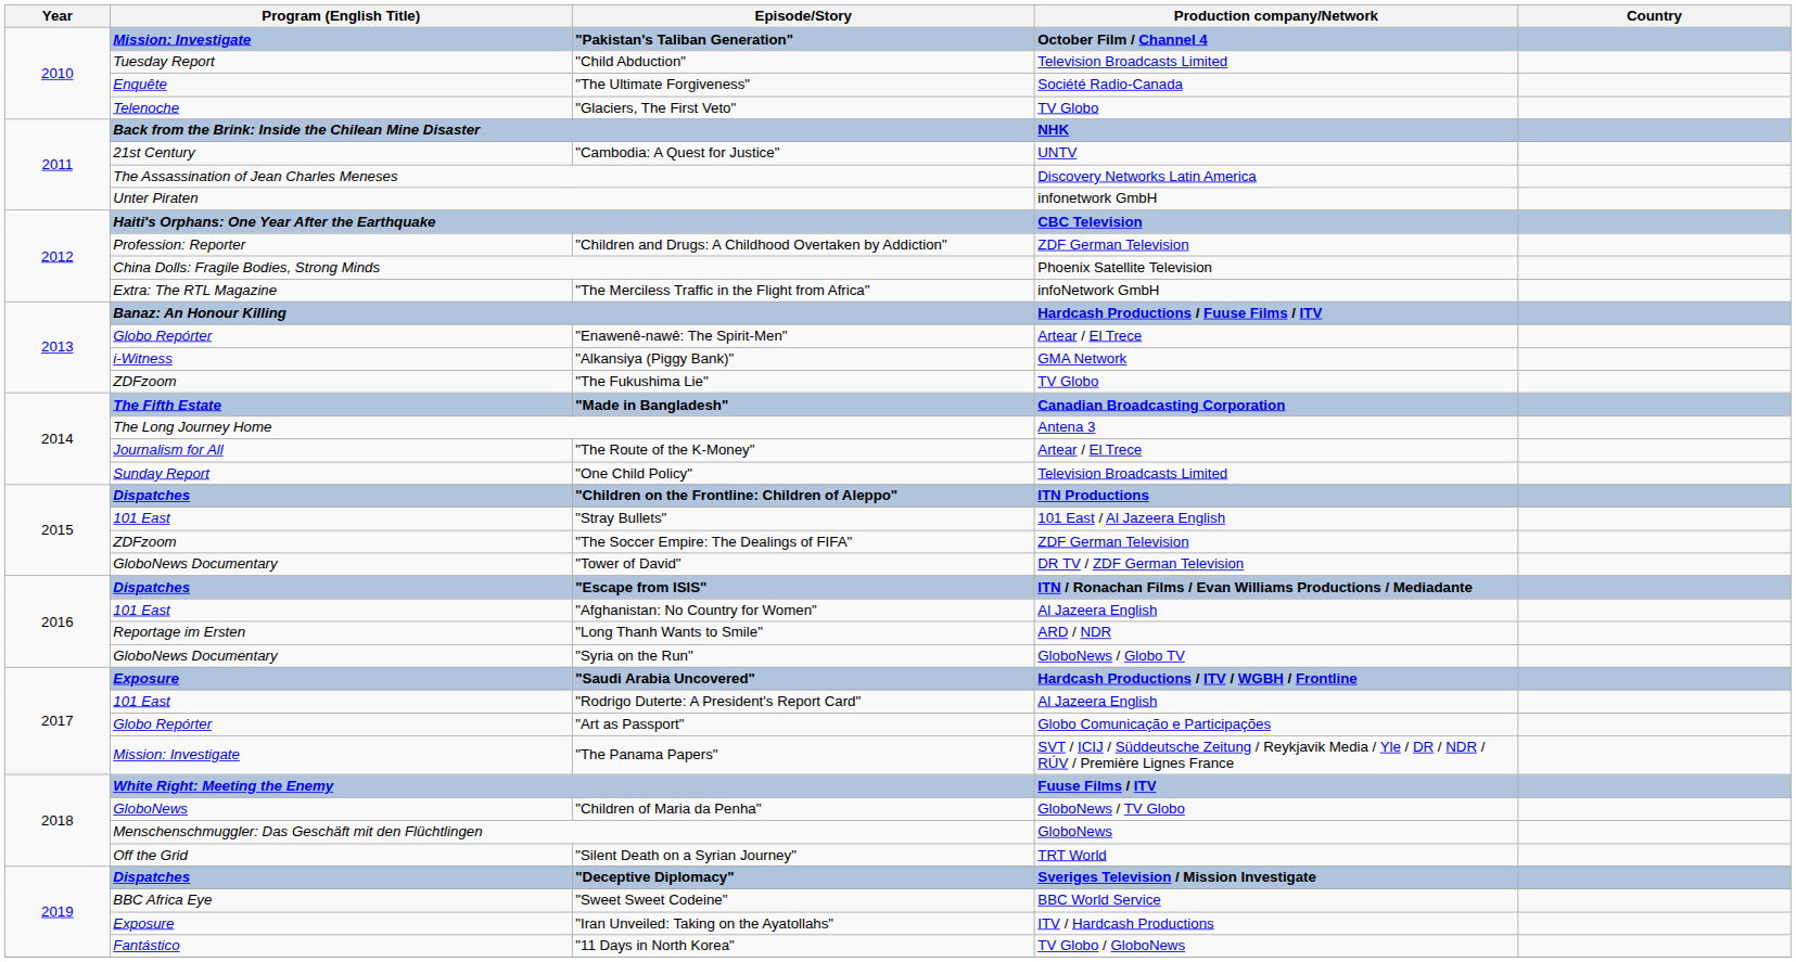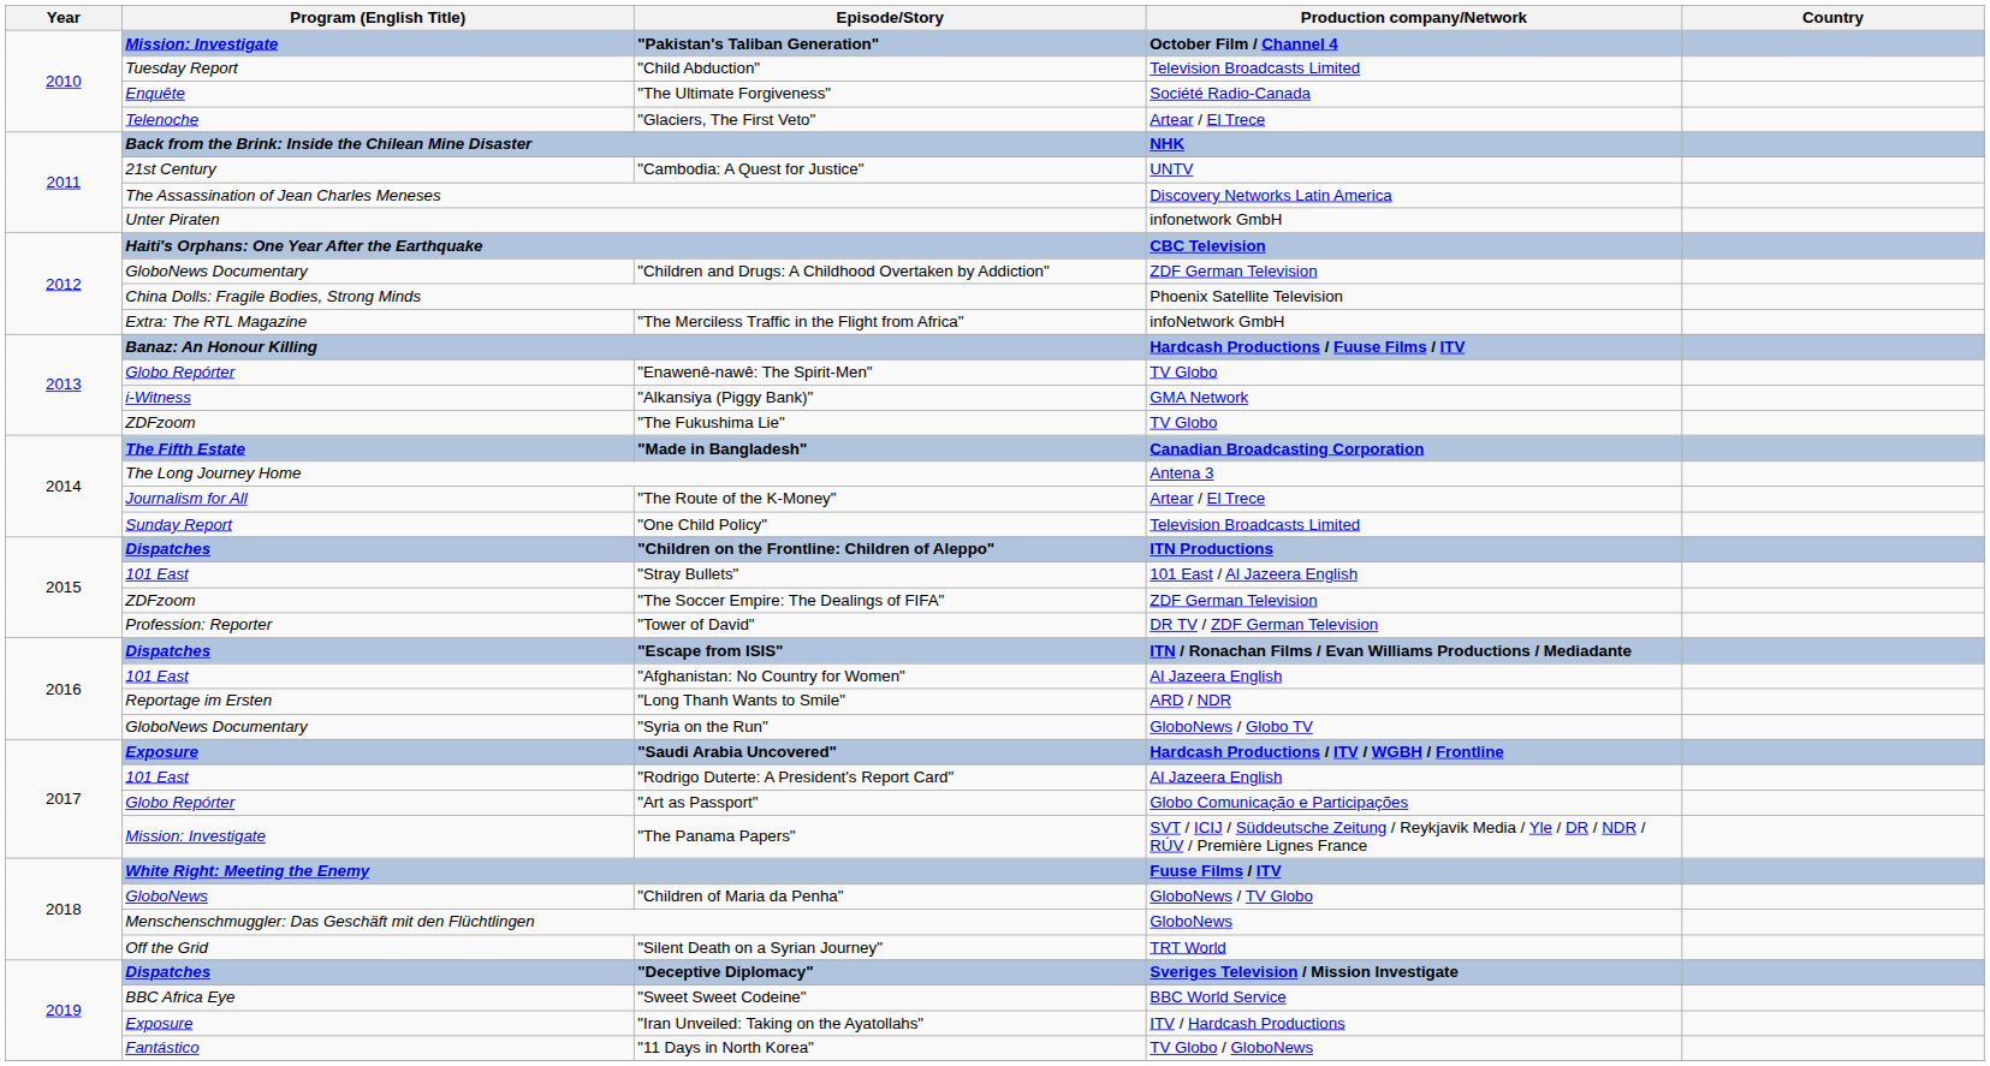 <table class="wikitable" width="100%" border="1" cellpadding="5" cellspacing="0">
 <tr>
 <th width=5%>Year</th>
 <th width=22%>Program (English Title)</th>
 <th width=22%>Episode/Story</th>
 <th width=23%><strong>Production company/Network</strong></th>
 <th width=13%><strong>Country</strong></th>
 </tr>
 <tr>
 <td rowspan="4" style="text-align:center;"><a href='#'>2010</a><br></td>
 <td style="background:#B0C4DE;"><strong><em><a href='#'>Mission: Investigate</a></em></strong></td>
 <td style="background:#B0C4DE;"><strong>"Pakistan's Taliban Generation"</strong></td>
 <td style="background:#B0C4DE;"><strong>October Film / <a href='#'>Channel 4</a></strong></td>
 <td style="background:#B0C4DE;"><strong></strong></td>
 </tr>
 <tr>
 <td><em>Tuesday Report</em></td>
 <td>"Child Abduction"</td>
 <td><a href='#'>Television Broadcasts Limited</a></td>
 <td></td>
 </tr>
 <tr>
 <td><em><a href='#'>Enquête</a></em></td>
 <td>"The Ultimate Forgiveness"</td>
 <td><a href='#'>Société Radio-Canada</a></td>
 <td></td>
 </tr>
 <tr>
 <td><em><a href='#'>Telenoche</a></em></td>
 <td>"Glaciers, The First Veto"</td>
-<td><a href='#'>TV Globo</a></td>
+<td><a href='#'>Artear</a> / <a href='#'>El Trece</a></td>
 <td></td>
 </tr>
 <tr>
 <td rowspan="4" style="text-align:center;"><a href='#'>2011</a><br></td>
 <td colspan="2" style="background:#B0C4DE;"><strong><em>Back from the Brink: Inside the Chilean Mine Disaster</em></strong></td>
 <td style="background:#B0C4DE;"><strong><a href='#'>NHK</a></strong></td>
 <td style="background:#B0C4DE;"><strong></strong></td>
 </tr>
 <tr>
 <td><em>21st Century</em></td>
 <td>"Cambodia: A Quest for Justice"</td>
 <td><a href='#'>UNTV</a></td>
 <td></td>
 </tr>
 <tr>
 <td colspan="2"><em>The Assassination of Jean Charles Meneses</em></td>
 <td><a href='#'>Discovery Networks Latin America</a></td>
 <td></td>
 </tr>
 <tr>
 <td colspan="2"><em>Unter Piraten</em></td>
 <td>infonetwork GmbH</td>
 <td></td>
 </tr>
 <tr>
 <td rowspan="4" style="text-align:center;"><a href='#'>2012</a><br></td>
 <td colspan="2" style="background:#B0C4DE;"><strong><em>Haiti's Orphans: One Year After the Earthquake</em></strong></td>
 <td style="background:#B0C4DE;"><strong><a href='#'>CBC Television</a></strong></td>
 <td style="background:#B0C4DE;"><strong></strong></td>
 </tr>
 <tr>
-<td><em>Profession: Reporter</em></td>
+<td><em>GloboNews Documentary</em></td>
 <td>"Children and Drugs: A Childhood Overtaken by Addiction"</td>
 <td><a href='#'>ZDF German Television</a></td>
 <td></td>
 </tr>
 <tr>
 <td colspan="2"><em>China Dolls: Fragile Bodies, Strong Minds</em></td>
 <td>Phoenix Satellite Television</td>
 <td></td>
 </tr>
 <tr>
 <td><em>Extra: The RTL Magazine</em></td>
 <td>"The Merciless Traffic in the Flight from Africa"</td>
 <td>infoNetwork GmbH</td>
 <td></td>
 </tr>
 <tr>
 <td rowspan="4" style="text-align:center;"><a href='#'>2013</a><br></td>
 <td colspan="2" style="background:#B0C4DE;"><strong><em>Banaz: An Honour Killing</em></strong></td>
 <td style="background:#B0C4DE;"><strong><a href='#'>Hardcash Productions</a> / <a href='#'>Fuuse Films</a> / <a href='#'>ITV</a></strong></td>
 <td style="background:#B0C4DE;"><strong></strong></td>
 </tr>
 <tr>
 <td><em><a href='#'>Globo Repórter</a></em></td>
 <td>"Enawenê-nawê: The Spirit-Men"</td>
-<td><a href='#'>Artear</a> / <a href='#'>El Trece</a></td>
+<td><a href='#'>TV Globo</a></td>
 <td></td>
 </tr>
 <tr>
 <td><em><a href='#'>i-Witness</a></em></td>
 <td>"Alkansiya (Piggy Bank)"</td>
 <td><a href='#'>GMA Network</a></td>
 <td></td>
 </tr>
 <tr>
 <td><em>ZDFzoom</em></td>
 <td>"The Fukushima Lie"</td>
 <td><a href='#'>TV Globo</a></td>
 <td></td>
 </tr>
 <tr>
 <td rowspan="4" style="text-align:center;">2014<br></td>
 <td style="background:#B0C4DE;"><strong><em><a href='#'>The Fifth Estate</a></em></strong></td>
 <td style="background:#B0C4DE;"><strong>"Made in Bangladesh"</strong></td>
 <td style="background:#B0C4DE;"><strong><a href='#'>Canadian Broadcasting Corporation</a></strong></td>
 <td style="background:#B0C4DE;"><strong></strong></td>
 </tr>
 <tr>
 <td colspan="2"><em>The Long Journey Home</em></td>
 <td><a href='#'>Antena 3</a></td>
 <td></td>
 </tr>
 <tr>
 <td><em><a href='#'>Journalism for All</a></em></td>
 <td>"The Route of the K-Money"</td>
 <td><a href='#'>Artear</a> / <a href='#'>El Trece</a></td>
 <td></td>
 </tr>
 <tr>
 <td><em><a href='#'>Sunday Report</a></em></td>
 <td>"One Child Policy"</td>
 <td><a href='#'>Television Broadcasts Limited</a></td>
 <td></td>
 </tr>
 <tr>
 <td rowspan="4" style="text-align:center;">2015<br></td>
 <td style="background:#B0C4DE;"><strong><em><a href='#'>Dispatches</a></em></strong></td>
 <td style="background:#B0C4DE;"><strong>"Children on the Frontline: Children of Aleppo"</strong></td>
 <td style="background:#B0C4DE;"><strong><a href='#'>ITN Productions</a></strong></td>
 <td style="background:#B0C4DE;"><strong></strong></td>
 </tr>
 <tr>
 <td><em><a href='#'>101 East</a></em></td>
 <td>"Stray Bullets"</td>
 <td><a href='#'>101 East</a> / <a href='#'>Al Jazeera English</a></td>
 <td></td>
 </tr>
 <tr>
 <td><em>ZDFzoom</em></td>
 <td>"The Soccer Empire: The Dealings of FIFA"</td>
 <td><a href='#'>ZDF German Television</a></td>
 <td></td>
 </tr>
 <tr>
-<td><em>GloboNews Documentary</em></td>
+<td><em>Profession: Reporter</em></td>
 <td>"Tower of David"</td>
 <td><a href='#'>DR TV</a> / <a href='#'>ZDF German Television</a></td>
 <td></td>
 </tr>
 <tr>
 <td rowspan="4" style="text-align:center;">2016<br></td>
 <td style="background:#B0C4DE;"><strong><em><a href='#'>Dispatches</a></em></strong></td>
 <td style="background:#B0C4DE;"><strong>"Escape from ISIS"</strong></td>
 <td style="background:#B0C4DE;"><strong><a href='#'>ITN</a> / Ronachan Films / Evan Williams Productions / Mediadante</strong></td>
 <td style="background:#B0C4DE;"><strong></strong></td>
 </tr>
 <tr>
 <td><em><a href='#'>101 East</a></em></td>
 <td>"Afghanistan: No Country for Women"</td>
 <td><a href='#'>Al Jazeera English</a></td>
 <td></td>
 </tr>
 <tr>
 <td><em>Reportage im Ersten</em></td>
 <td>"Long Thanh Wants to Smile"</td>
 <td><a href='#'>ARD</a> / <a href='#'>NDR</a></td>
 <td></td>
 </tr>
 <tr>
 <td><em>GloboNews Documentary</em></td>
 <td>"Syria on the Run"</td>
 <td><a href='#'>GloboNews</a> / <a href='#'>Globo TV</a></td>
 <td></td>
 </tr>
 <tr>
 <td rowspan="4" style="text-align:center;">2017<br></td>
 <td style="background:#B0C4DE;"><strong><em><a href='#'>Exposure</a></em></strong></td>
 <td style="background:#B0C4DE;"><strong>"Saudi Arabia Uncovered"</strong></td>
 <td style="background:#B0C4DE;"><strong><a href='#'>Hardcash Productions</a> / <a href='#'>ITV</a> / <a href='#'>WGBH</a> / <a href='#'>Frontline</a></strong></td>
 <td style="background:#B0C4DE;"><strong></strong></td>
 </tr>
 <tr>
 <td><em><a href='#'>101 East</a></em></td>
 <td>"Rodrigo Duterte: A President's Report Card"</td>
 <td><a href='#'>Al Jazeera English</a></td>
 <td></td>
 </tr>
 <tr>
 <td><em><a href='#'>Globo Repórter</a></em></td>
 <td>"Art as Passport"</td>
 <td><a href='#'>Globo Comunicação e Participações</a></td>
 <td></td>
 </tr>
 <tr>
 <td><em><a href='#'>Mission: Investigate</a></em></td>
 <td>"The Panama Papers"</td>
 <td><a href='#'>SVT</a> / <a href='#'>ICIJ</a> / <a href='#'>Süddeutsche Zeitung</a> / Reykjavik Media / <a href='#'>Yle</a> / <a href='#'>DR</a> / <a href='#'>NDR</a> / <a href='#'>RÚV</a> / Première Lignes France</td>
 <td></td>
 </tr>
 <tr>
 <td rowspan="4" style="text-align:center;">2018<br></td>
 <td colspan="2" style="background:#B0C4DE;"><strong><em><a href='#'>White Right: Meeting the Enemy</a></em></strong></td>
 <td style="background:#B0C4DE;"><strong><a href='#'>Fuuse Films</a> / <a href='#'>ITV</a></strong></td>
 <td style="background:#B0C4DE;"><strong></strong></td>
 </tr>
 <tr>
 <td><em><a href='#'>GloboNews</a></em></td>
 <td>"Children of Maria da Penha"</td>
 <td><a href='#'>GloboNews</a> / <a href='#'>TV Globo</a></td>
 <td></td>
 </tr>
 <tr>
 <td colspan="2"><em>Menschenschmuggler: Das Geschäft mit den Flüchtlingen</em></td>
 <td><a href='#'>GloboNews</a></td>
 <td></td>
 </tr>
 <tr>
 <td><em>Off the Grid</em></td>
 <td>"Silent Death on a Syrian Journey"</td>
 <td><a href='#'>TRT World</a></td>
 <td></td>
 </tr>
 <tr>
 <td rowspan="4" style="text-align:center;"><a href='#'>2019</a><br></td>
 <td style="background:#B0C4DE;"><strong><em><a href='#'>Dispatches</a></em></strong></td>
 <td style="background:#B0C4DE;"><strong>"Deceptive Diplomacy"</strong></td>
 <td style="background:#B0C4DE;"><strong><a href='#'>Sveriges Television</a> / Mission Investigate</strong></td>
 <td style="background:#B0C4DE;"><strong></strong></td>
 </tr>
 <tr>
 <td><em>BBC Africa Eye</em></td>
 <td>"Sweet Sweet Codeine"</td>
 <td><a href='#'>BBC World Service</a></td>
 <td></td>
 </tr>
 <tr>
 <td><em><a href='#'>Exposure</a></em></td>
 <td>"Iran Unveiled: Taking on the Ayatollahs"</td>
 <td><a href='#'>ITV</a> / <a href='#'>Hardcash Productions</a></td>
 <td></td>
 </tr>
 <tr>
 <td><em><a href='#'>Fantástico</a></em></td>
 <td>"11 Days in North Korea"</td>
 <td><a href='#'>TV Globo</a> / <a href='#'>GloboNews</a></td>
 <td></td>
 </tr>
 <tr>
 </tr>
 </table>
